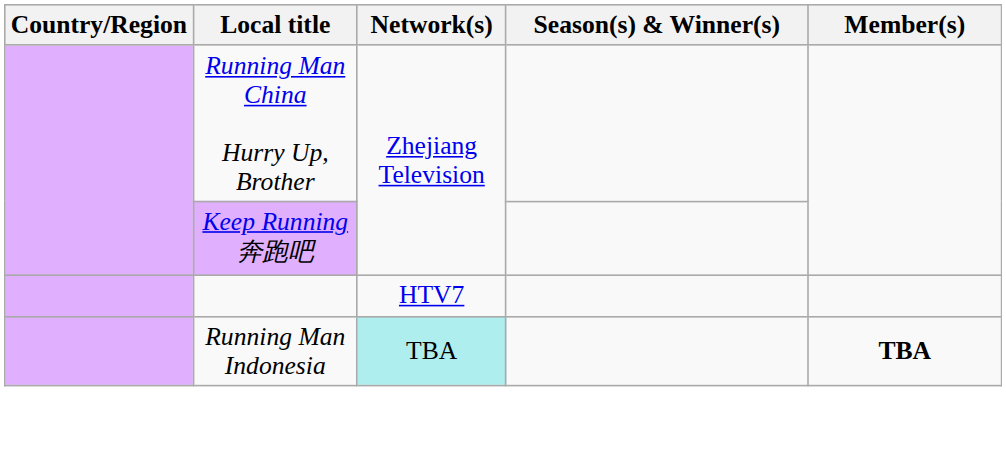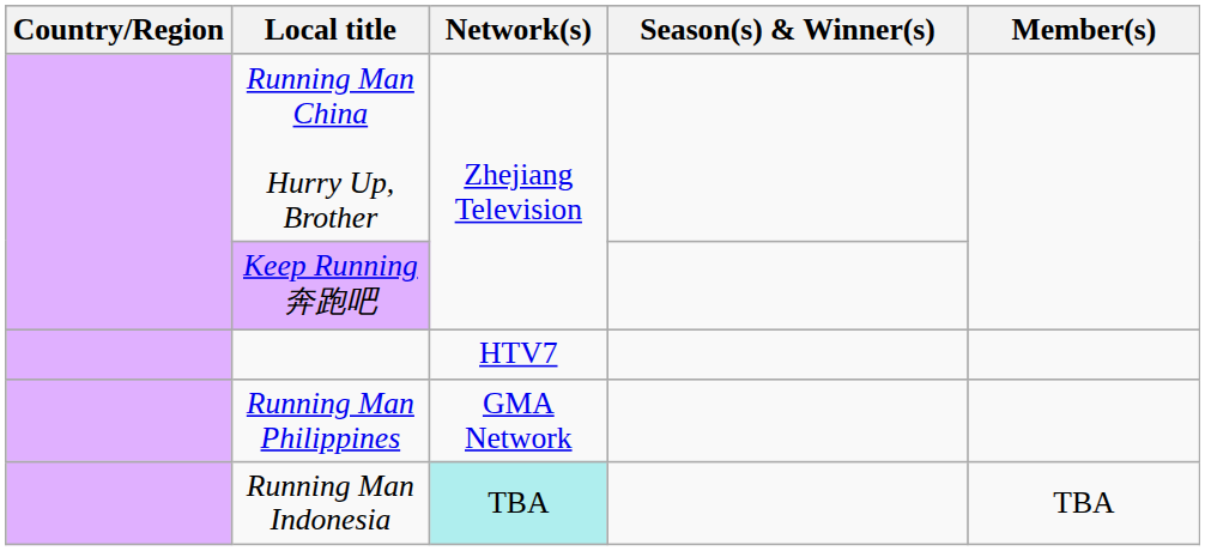 <table class="wikitable plainrowheaders" style="text-align:center; width:100%">
 <tr>
 <th width="12%">Country/Region</th>
 <th width="17%">Local title</th>
 <th width="15%">Network(s)</th>
 <th width="32%">Season(s) & Winner(s)</th>
 <th width="20%">Member(s)</th>
 </tr>
 <tr>
 <th scope="row" rowspan="2" style="background:#E0B0FF"></th>
 <td><em><a href='#'>Running Man China</a></em><br><em></em><br><em>Hurry Up, Brother</em></td>
 <td rowspan="2"><a href='#'>Zhejiang Television</a></td>
 <td style="text-align:left"></td>
 <td rowspan="2" style="text-align:left"></td>
 </tr>
 <tr>
 <td style="background:#E0B0FF"><em><a href='#'>Keep Running</a></em><br><em>奔跑吧</em></td>
 <td style="text-align:left"></td>
 </tr>
 <tr>
 <th scope="row" style="background:#E0B0FF"></th>
 <td><em></em></td>
 <td><a href='#'>HTV7</a></td>
 <td style="text-align:left"></td>
 <td style="text-align:left"></td>
 </tr>
 <tr>
 <th scope="row" style="background:#E0B0FF"></th>
+<td><em><a href='#'>Running Man Philippines</a></em></td>
+<td><a href='#'>GMA Network</a></td>
+<td style="text-align:left"></td>
+<td style="text-align:left"></td>
+</tr>
+<tr>
+<th scope="row" style="background:#E0B0FF"></th>
 <td><em>Running Man Indonesia</em></td>
 <td style="background: paleturquoise;">TBA</td>
 <td style="text-align:left"></td>
-<td><strong>TBA</strong></td>
+<td>TBA</td>
 </tr>
 </table>
